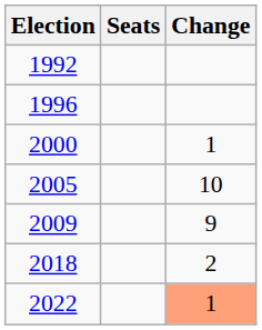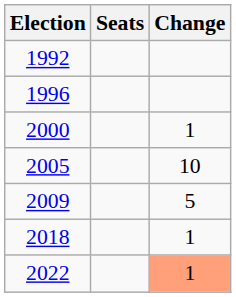 <table class="wikitable" style="font-size:95%;text-align:center;">
 <tr>
 <th>Election</th>
 <th>Seats</th>
 <th>Change</th>
 </tr>
 <tr>
 <td><a href='#'>1992</a></td>
 <td></td>
 <td></td>
 </tr>
 <tr>
 <td><a href='#'>1996</a></td>
 <td></td>
 <td></td>
 </tr>
 <tr>
 <td><a href='#'>2000</a></td>
 <td></td>
 <td> 1</td>
 </tr>
 <tr>
 <td><a href='#'>2005</a></td>
 <td></td>
 <td> 10</td>
 </tr>
 <tr>
 <td><a href='#'>2009</a></td>
 <td></td>
-<td> 9</td>
+<td> 5</td>
 </tr>
 <tr>
 <td><a href='#'>2018</a></td>
 <td></td>
-<td> 2</td>
+<td> 1</td>
 </tr>
 <tr>
 <td><a href='#'>2022</a></td>
 <td></td>
 <td style="background: lightsalmon;"> 1</td>
 </tr>
 </table>
